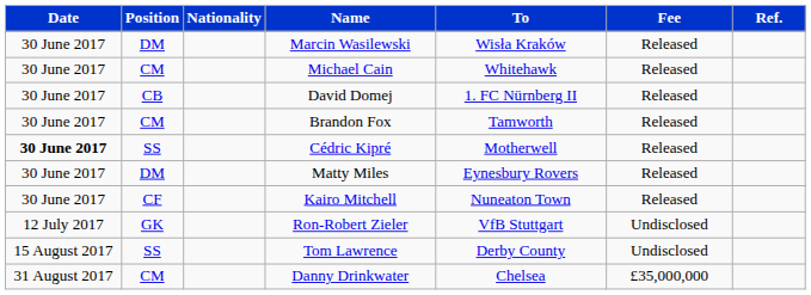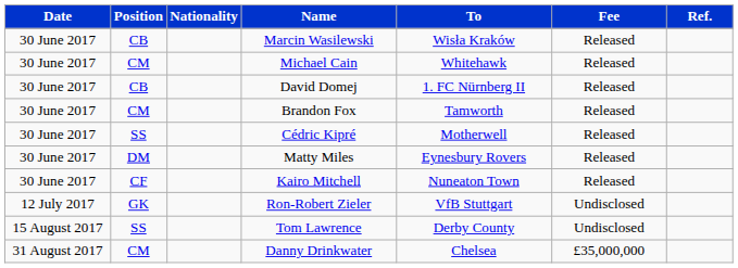 <table class="wikitable" style="text-align:center; font-size:90%; ">
 <tr>
 <th style="background:#03c; color:white; width:100px;">Date</th>
 <th style="background:#03c; color:white; width:50px;">Position</th>
 <th style="background:#03c; color:white; width:50px;">Nationality</th>
 <th style="background:#03c; color:white; width:150px;">Name</th>
 <th style="background:#03c; color:white; width:150px;">To</th>
 <th style="background:#03c; color:white; width:110px;">Fee</th>
 <th style="background:#03c; color:white; width:60px;">Ref.</th>
 </tr>
 <tr>
 </tr>
 <tr>
 <td>30 June 2017</td>
-<td><a href='#'>DM</a></td>
+<td><a href='#'>CB</a></td>
 <td></td>
 <td><a href='#'>Marcin Wasilewski</a></td>
 <td> <a href='#'>Wisła Kraków</a></td>
 <td>Released</td>
 <td></td>
 </tr>
 <tr>
 <td>30 June 2017</td>
 <td><a href='#'>CM</a></td>
 <td></td>
 <td><a href='#'>Michael Cain</a></td>
 <td> <a href='#'>Whitehawk</a></td>
 <td>Released</td>
 <td></td>
 </tr>
 <tr>
 <td>30 June 2017</td>
 <td><a href='#'>CB</a></td>
 <td></td>
 <td>David Domej</td>
 <td> <a href='#'>1. FC Nürnberg II</a></td>
 <td>Released</td>
 <td></td>
 </tr>
 <tr>
 <td>30 June 2017</td>
 <td><a href='#'>CM</a></td>
 <td></td>
 <td>Brandon Fox</td>
 <td> <a href='#'>Tamworth</a></td>
 <td>Released</td>
 <td></td>
 </tr>
 <tr>
-<td><strong>30 June 2017</strong></td>
+<td>30 June 2017</td>
 <td><a href='#'>SS</a></td>
 <td></td>
 <td><a href='#'>Cédric Kipré</a></td>
 <td> <a href='#'>Motherwell</a></td>
 <td>Released</td>
 <td></td>
 </tr>
 <tr>
 <td>30 June 2017</td>
 <td><a href='#'>DM</a></td>
 <td></td>
 <td>Matty Miles</td>
 <td> <a href='#'>Eynesbury Rovers</a></td>
 <td>Released</td>
 <td></td>
 </tr>
 <tr>
 <td>30 June 2017</td>
 <td><a href='#'>CF</a></td>
 <td></td>
 <td><a href='#'>Kairo Mitchell</a></td>
 <td> <a href='#'>Nuneaton Town</a></td>
 <td>Released</td>
 <td></td>
 </tr>
 <tr>
 <td>12 July 2017</td>
 <td><a href='#'>GK</a></td>
 <td></td>
 <td><a href='#'>Ron-Robert Zieler</a></td>
 <td> <a href='#'>VfB Stuttgart</a></td>
 <td>Undisclosed</td>
 <td></td>
 </tr>
 <tr>
 <td>15 August 2017</td>
 <td><a href='#'>SS</a></td>
 <td></td>
 <td><a href='#'>Tom Lawrence</a></td>
 <td> <a href='#'>Derby County</a></td>
 <td>Undisclosed</td>
 <td></td>
 </tr>
 <tr>
 <td>31 August 2017</td>
 <td><a href='#'>CM</a></td>
 <td></td>
 <td><a href='#'>Danny Drinkwater</a></td>
 <td> <a href='#'>Chelsea</a></td>
 <td>£35,000,000</td>
 <td></td>
 </tr>
 </table>
